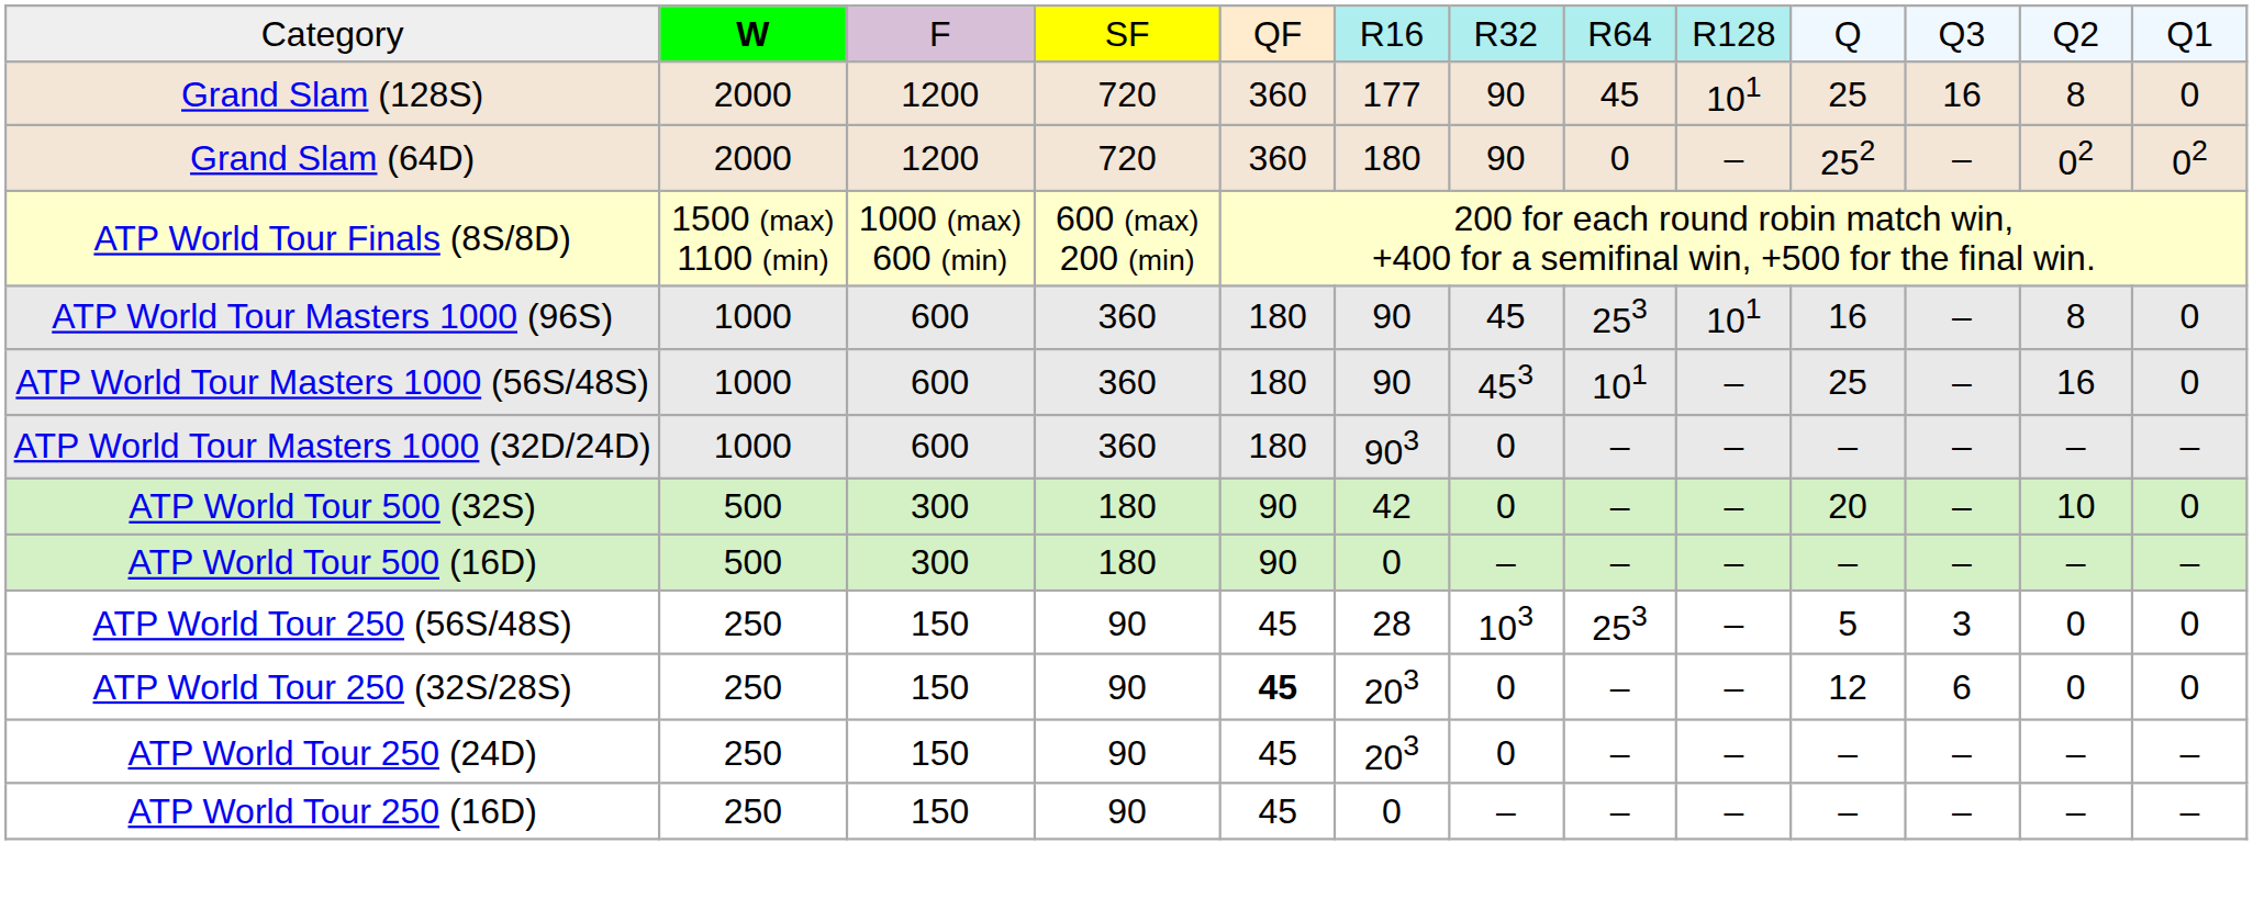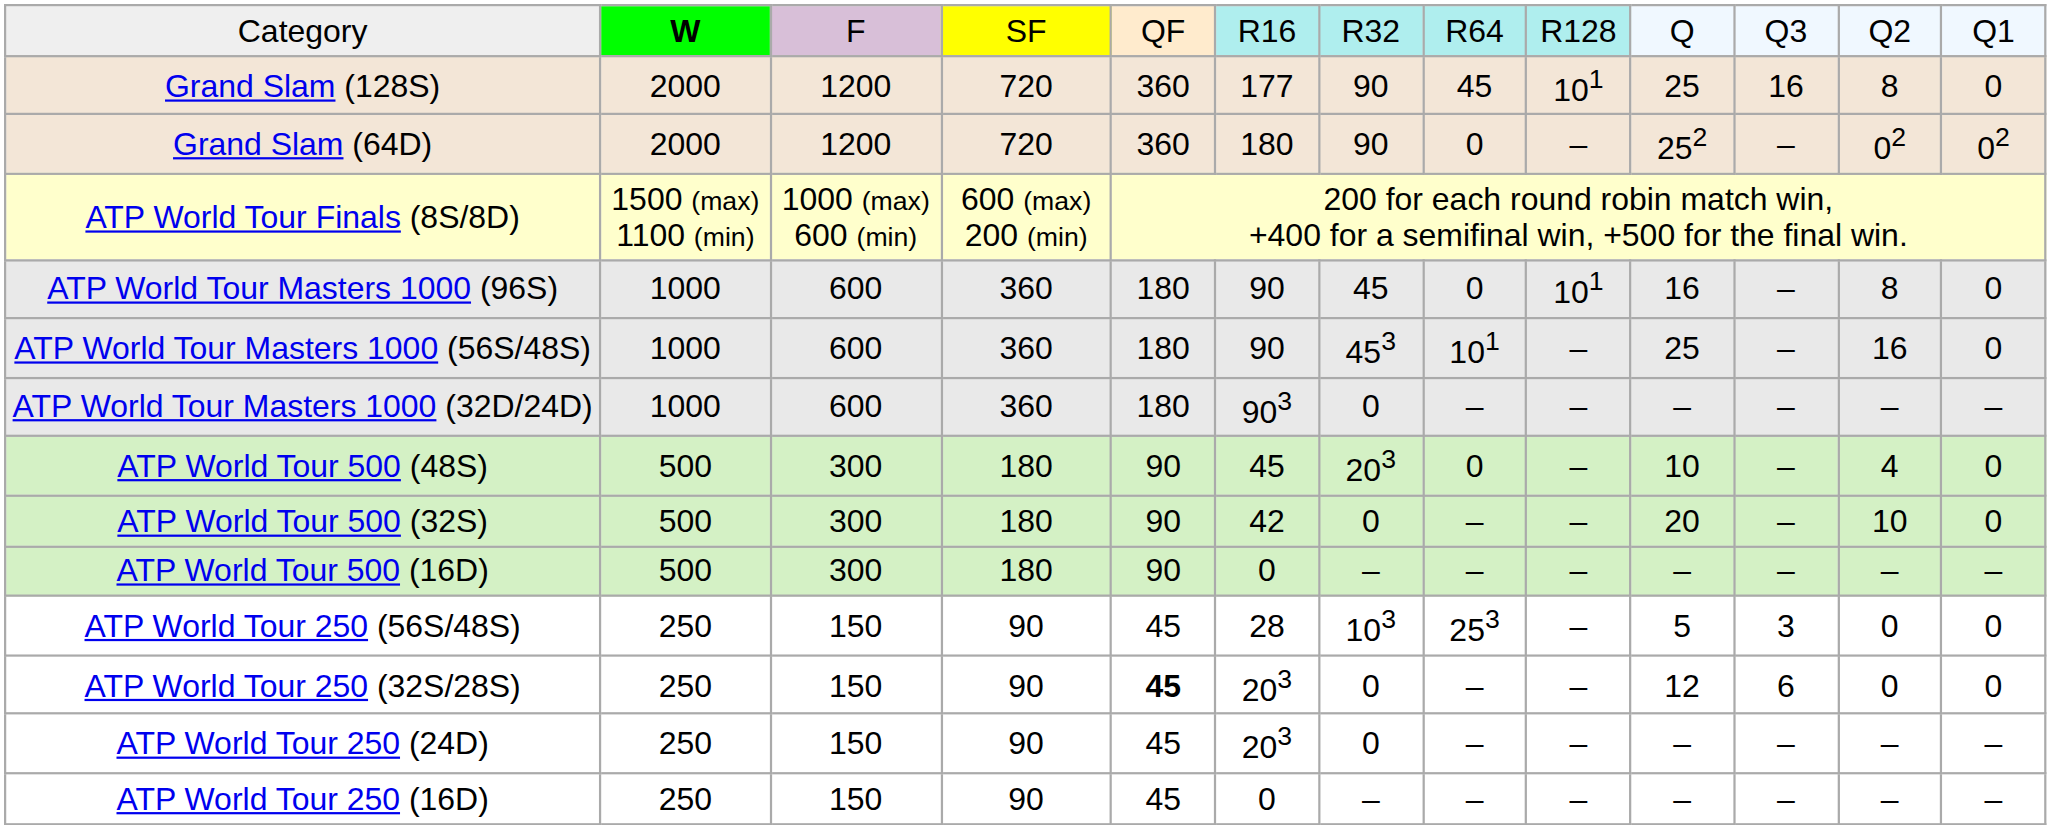 <table class="wikitable" style="text-align:center;font-size:90%">
 <tr>
 <td bgcolor="#efefef">Category</td>
 <td width="70" bgcolor="lime"><strong>W</strong></td>
 <td width="70" bgcolor="#D8BFD8">F</td>
 <td width="70" bgcolor="#FFFF00">SF</td>
 <td width="40" bgcolor="#ffebcd">QF</td>
 <td width="40" bgcolor="#afeeee">R16</td>
 <td width="40" bgcolor="#afeeee">R32</td>
 <td width="40" bgcolor="#afeeee">R64</td>
 <td width="40" bgcolor="#afeeee">R128</td>
 <td width="40" bgcolor="#F0F8FF">Q</td>
 <td width="40" bgcolor="#F0F8FF">Q3</td>
 <td width="40" bgcolor="#F0F8FF">Q2</td>
 <td width="40" bgcolor="#F0F8FF">Q1</td>
 </tr>
 <tr bgcolor="#F3E6D7">
 <td><a href='#'>Grand Slam</a> (128S)</td>
 <td>2000</td>
 <td>1200</td>
 <td>720</td>
 <td>360</td>
 <td>177</td>
 <td>90</td>
 <td>45</td>
 <td>10<sup>1</sup></td>
 <td>25</td>
 <td>16</td>
 <td>8</td>
 <td>0</td>
 </tr>
 <tr bgcolor="#F3E6D7">
 <td><a href='#'>Grand Slam</a> (64D)</td>
 <td>2000</td>
 <td>1200</td>
 <td>720</td>
 <td>360</td>
 <td>180</td>
 <td>90</td>
 <td>0</td>
 <td>–</td>
 <td>25<sup>2</sup></td>
 <td>–</td>
 <td>0<sup>2</sup></td>
 <td>0<sup>2</sup></td>
 </tr>
 <tr bgcolor="#ffffcc">
 <td><a href='#'>ATP World Tour Finals</a> (8S/8D)</td>
 <td>1500 <small>(max)</small> 1100 <small>(min)</small></td>
 <td>1000 <small>(max)</small> 600 <small>(min)</small></td>
 <td>600 <small>(max)</small> 200 <small>(min)</small></td>
 <td colspan="9">200 for each round robin match win,<br> +400 for a semifinal win, +500 for the final win.</td>
 </tr>
 <tr bgcolor="#E9E9E9">
 <td><a href='#'>ATP World Tour Masters 1000</a> (96S)</td>
 <td>1000</td>
 <td>600</td>
 <td>360</td>
 <td>180</td>
 <td>90</td>
 <td>45</td>
-<td>25<sup>3</sup></td>
+<td>0</td>
 <td>10<sup>1</sup></td>
 <td>16</td>
 <td>–</td>
 <td>8</td>
 <td>0</td>
 </tr>
 <tr bgcolor="#E9E9E9">
 <td><a href='#'>ATP World Tour Masters 1000</a> (56S/48S)</td>
 <td>1000</td>
 <td>600</td>
 <td>360</td>
 <td>180</td>
 <td>90</td>
 <td>45<sup>3</sup></td>
 <td>10<sup>1</sup></td>
 <td>–</td>
 <td>25</td>
 <td>–</td>
 <td>16</td>
 <td>0</td>
 </tr>
 <tr bgcolor="#E9E9E9">
 <td><a href='#'>ATP World Tour Masters 1000</a> (32D/24D)</td>
 <td>1000</td>
 <td>600</td>
 <td>360</td>
 <td>180</td>
 <td>90<sup>3</sup></td>
 <td>0</td>
 <td>–</td>
 <td>–</td>
 <td>–</td>
 <td>–</td>
 <td>–</td>
 <td>–</td>
+</tr>
+<tr bgcolor="#D4F1C5">
+<td><a href='#'>ATP World Tour 500</a> (48S)</td>
+<td>500</td>
+<td>300</td>
+<td>180</td>
+<td>90</td>
+<td>45</td>
+<td>20<sup>3</sup></td>
+<td>0</td>
+<td>–</td>
+<td>10</td>
+<td>–</td>
+<td>4</td>
+<td>0</td>
 </tr>
 <tr bgcolor="#D4F1C5">
 <td><a href='#'>ATP World Tour 500</a> (32S)</td>
 <td>500</td>
 <td>300</td>
 <td>180</td>
 <td>90</td>
 <td>42</td>
 <td>0</td>
 <td>–</td>
 <td>–</td>
 <td>20</td>
 <td>–</td>
 <td>10</td>
 <td>0</td>
 </tr>
 <tr bgcolor="#D4F1C5">
 <td><a href='#'>ATP World Tour 500</a> (16D)</td>
 <td>500</td>
 <td>300</td>
 <td>180</td>
 <td>90</td>
 <td>0</td>
 <td>–</td>
 <td>–</td>
 <td>–</td>
 <td>–</td>
 <td>–</td>
 <td>–</td>
 <td>–</td>
 </tr>
 <tr bgcolor="#ffffff">
 <td><a href='#'>ATP World Tour 250</a> (56S/48S)</td>
 <td>250</td>
 <td>150</td>
 <td>90</td>
 <td>45</td>
 <td>28</td>
 <td>10<sup>3</sup></td>
 <td>25<sup>3</sup></td>
 <td>–</td>
 <td>5</td>
 <td>3</td>
 <td>0</td>
 <td>0</td>
 </tr>
 <tr bgcolor="#ffffff">
 <td><a href='#'>ATP World Tour 250</a> (32S/28S)</td>
 <td>250</td>
 <td>150</td>
 <td>90</td>
 <td><strong>45</strong></td>
 <td>20<sup>3</sup></td>
 <td>0</td>
 <td>–</td>
 <td>–</td>
 <td>12</td>
 <td>6</td>
 <td>0</td>
 <td>0</td>
 </tr>
 <tr bgcolor="#ffffff">
 <td><a href='#'>ATP World Tour 250</a> (24D)</td>
 <td>250</td>
 <td>150</td>
 <td>90</td>
 <td>45</td>
 <td>20<sup>3</sup></td>
 <td>0</td>
 <td>–</td>
 <td>–</td>
 <td>–</td>
 <td>–</td>
 <td>–</td>
 <td>–</td>
 </tr>
 <tr bgcolor="#ffffff">
 <td><a href='#'>ATP World Tour 250</a> (16D)</td>
 <td>250</td>
 <td>150</td>
 <td>90</td>
 <td>45</td>
 <td>0</td>
 <td>–</td>
 <td>–</td>
 <td>–</td>
 <td>–</td>
 <td>–</td>
 <td>–</td>
 <td>–</td>
 </tr>
 </table>
